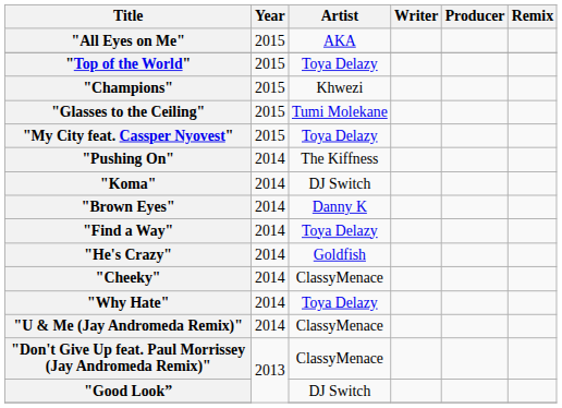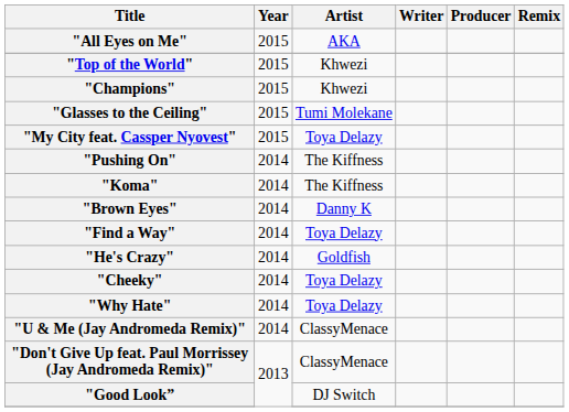 <table class="wikitable plainrowheaders" style="text-align:center;">
 <tr>
 <th scope="col" style="width:16em;">Title</th>
 <th scope="col">Year</th>
 <th scope="col">Artist</th>
 <th scope="col">Writer</th>
 <th scope="col">Producer</th>
 <th scope="col">Remix</th>
 </tr>
 <tr>
 <th scope="row">"All Eyes on Me"</th>
 <td rowspan="1">2015</td>
 <td><a href='#'>AKA</a></td>
 <td></td>
 <td></td>
 <td></td>
 </tr>
 <tr>
 </tr>
 <tr>
 <th scope="row">"<a href='#'>Top of the World</a>"</th>
 <td rowspan="1">2015</td>
-<td><a href='#'>Toya Delazy</a></td>
+<td>Khwezi</td>
 <td></td>
 <td></td>
 <td></td>
 </tr>
 <tr>
 <th scope="row">"Champions"</th>
 <td rowspan="1">2015</td>
 <td>Khwezi</td>
 <td></td>
 <td></td>
 <td></td>
 </tr>
 <tr>
 <th scope="row">"Glasses to the Ceiling"</th>
 <td rowspan="1">2015</td>
 <td><a href='#'>Tumi Molekane</a></td>
 <td></td>
 <td></td>
 <td></td>
 </tr>
 <tr>
 <th scope="row">"My City feat. <a href='#'>Cassper Nyovest</a>"</th>
 <td rowspan="1">2015</td>
 <td><a href='#'>Toya Delazy</a></td>
 <td></td>
 <td></td>
 <td></td>
 </tr>
 <tr>
 <th scope="row">"Pushing On"</th>
 <td rowspan="1">2014</td>
 <td>The Kiffness</td>
 <td></td>
 <td></td>
 <td></td>
 </tr>
 <tr>
 <th scope="row">"Koma"</th>
 <td rowspan="1">2014</td>
-<td>DJ Switch</td>
+<td>The Kiffness</td>
 <td></td>
 <td></td>
 <td></td>
 </tr>
 <tr>
 <th scope="row">"Brown Eyes"</th>
 <td rowspan="1">2014</td>
 <td><a href='#'>Danny K</a></td>
 <td></td>
 <td></td>
 <td></td>
 </tr>
 <tr>
 <th scope="row">"Find a Way"</th>
 <td rowspan="1">2014</td>
 <td><a href='#'>Toya Delazy</a></td>
 <td></td>
 <td></td>
 <td></td>
 </tr>
 <tr>
 <th scope="row">"He's Crazy"</th>
 <td rowspan="1">2014</td>
 <td><a href='#'>Goldfish</a></td>
 <td></td>
 <td></td>
 <td></td>
 </tr>
 <tr>
 <th scope="row">"Cheeky"</th>
 <td rowspan="1">2014</td>
-<td>ClassyMenace</td>
+<td><a href='#'>Toya Delazy</a></td>
 <td></td>
 <td></td>
 <td></td>
 </tr>
 <tr>
 <th scope="row">"Why Hate"</th>
 <td rowspan="1">2014</td>
 <td><a href='#'>Toya Delazy</a></td>
 <td></td>
 <td></td>
 <td></td>
 </tr>
 <tr>
 <th scope="row">"U & Me (Jay Andromeda Remix)"</th>
 <td rowspan="1">2014</td>
 <td>ClassyMenace</td>
 <td></td>
 <td></td>
 <td></td>
 </tr>
 <tr>
 <th scope="row">"Don't Give Up feat. Paul Morrissey (Jay Andromeda Remix)"</th>
 <td rowspan="10">2013</td>
 <td>ClassyMenace</td>
 <td></td>
 <td></td>
 <td></td>
 </tr>
 <tr>
 <th scope="row">"Good Look”</th>
 <td>DJ Switch</td>
 <td></td>
 <td></td>
 <td></td>
 </tr>
 <tr>
 </tr>
 </table>
